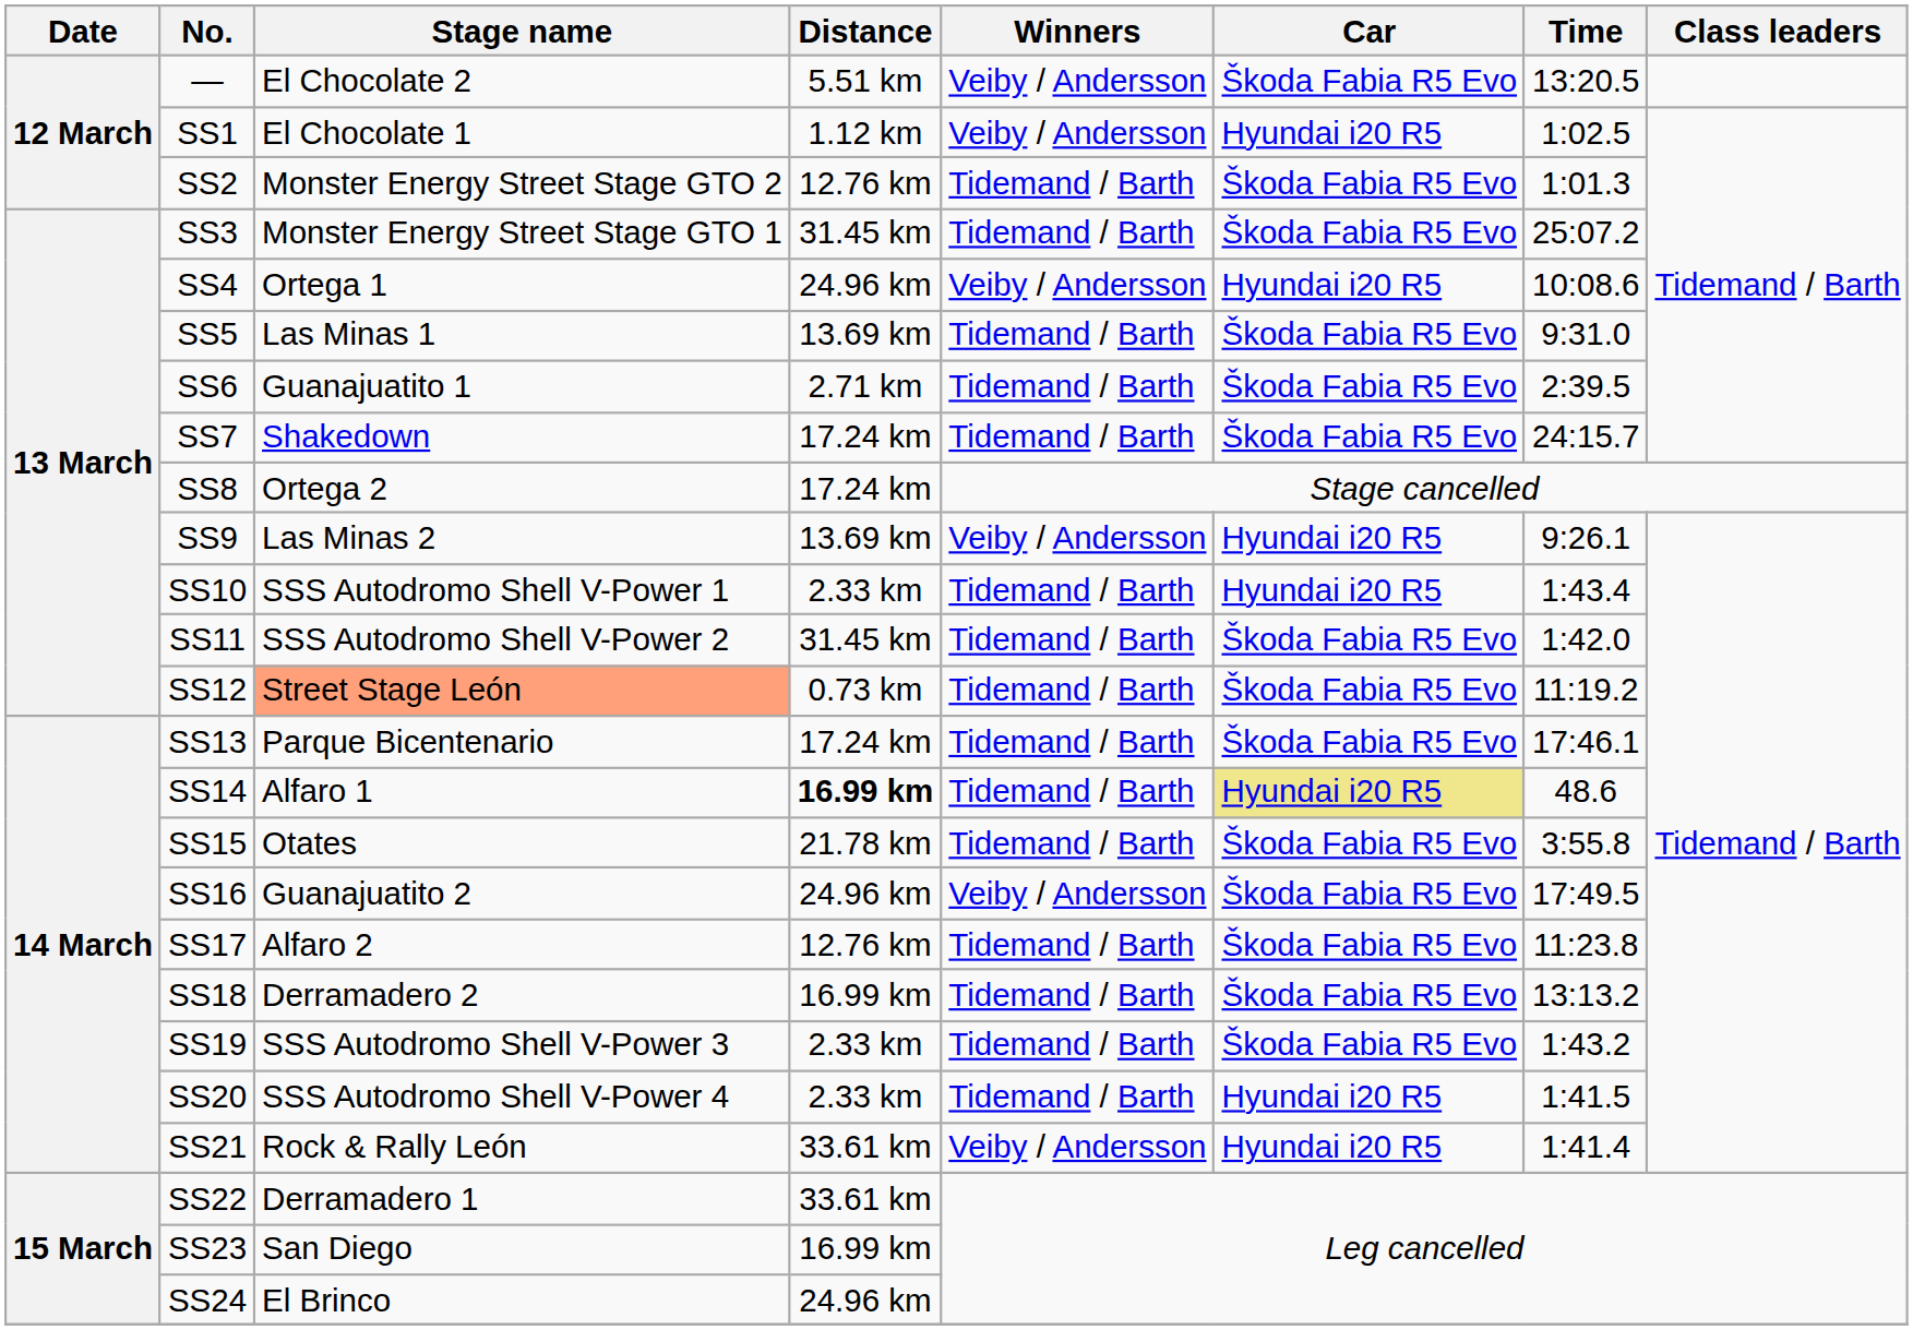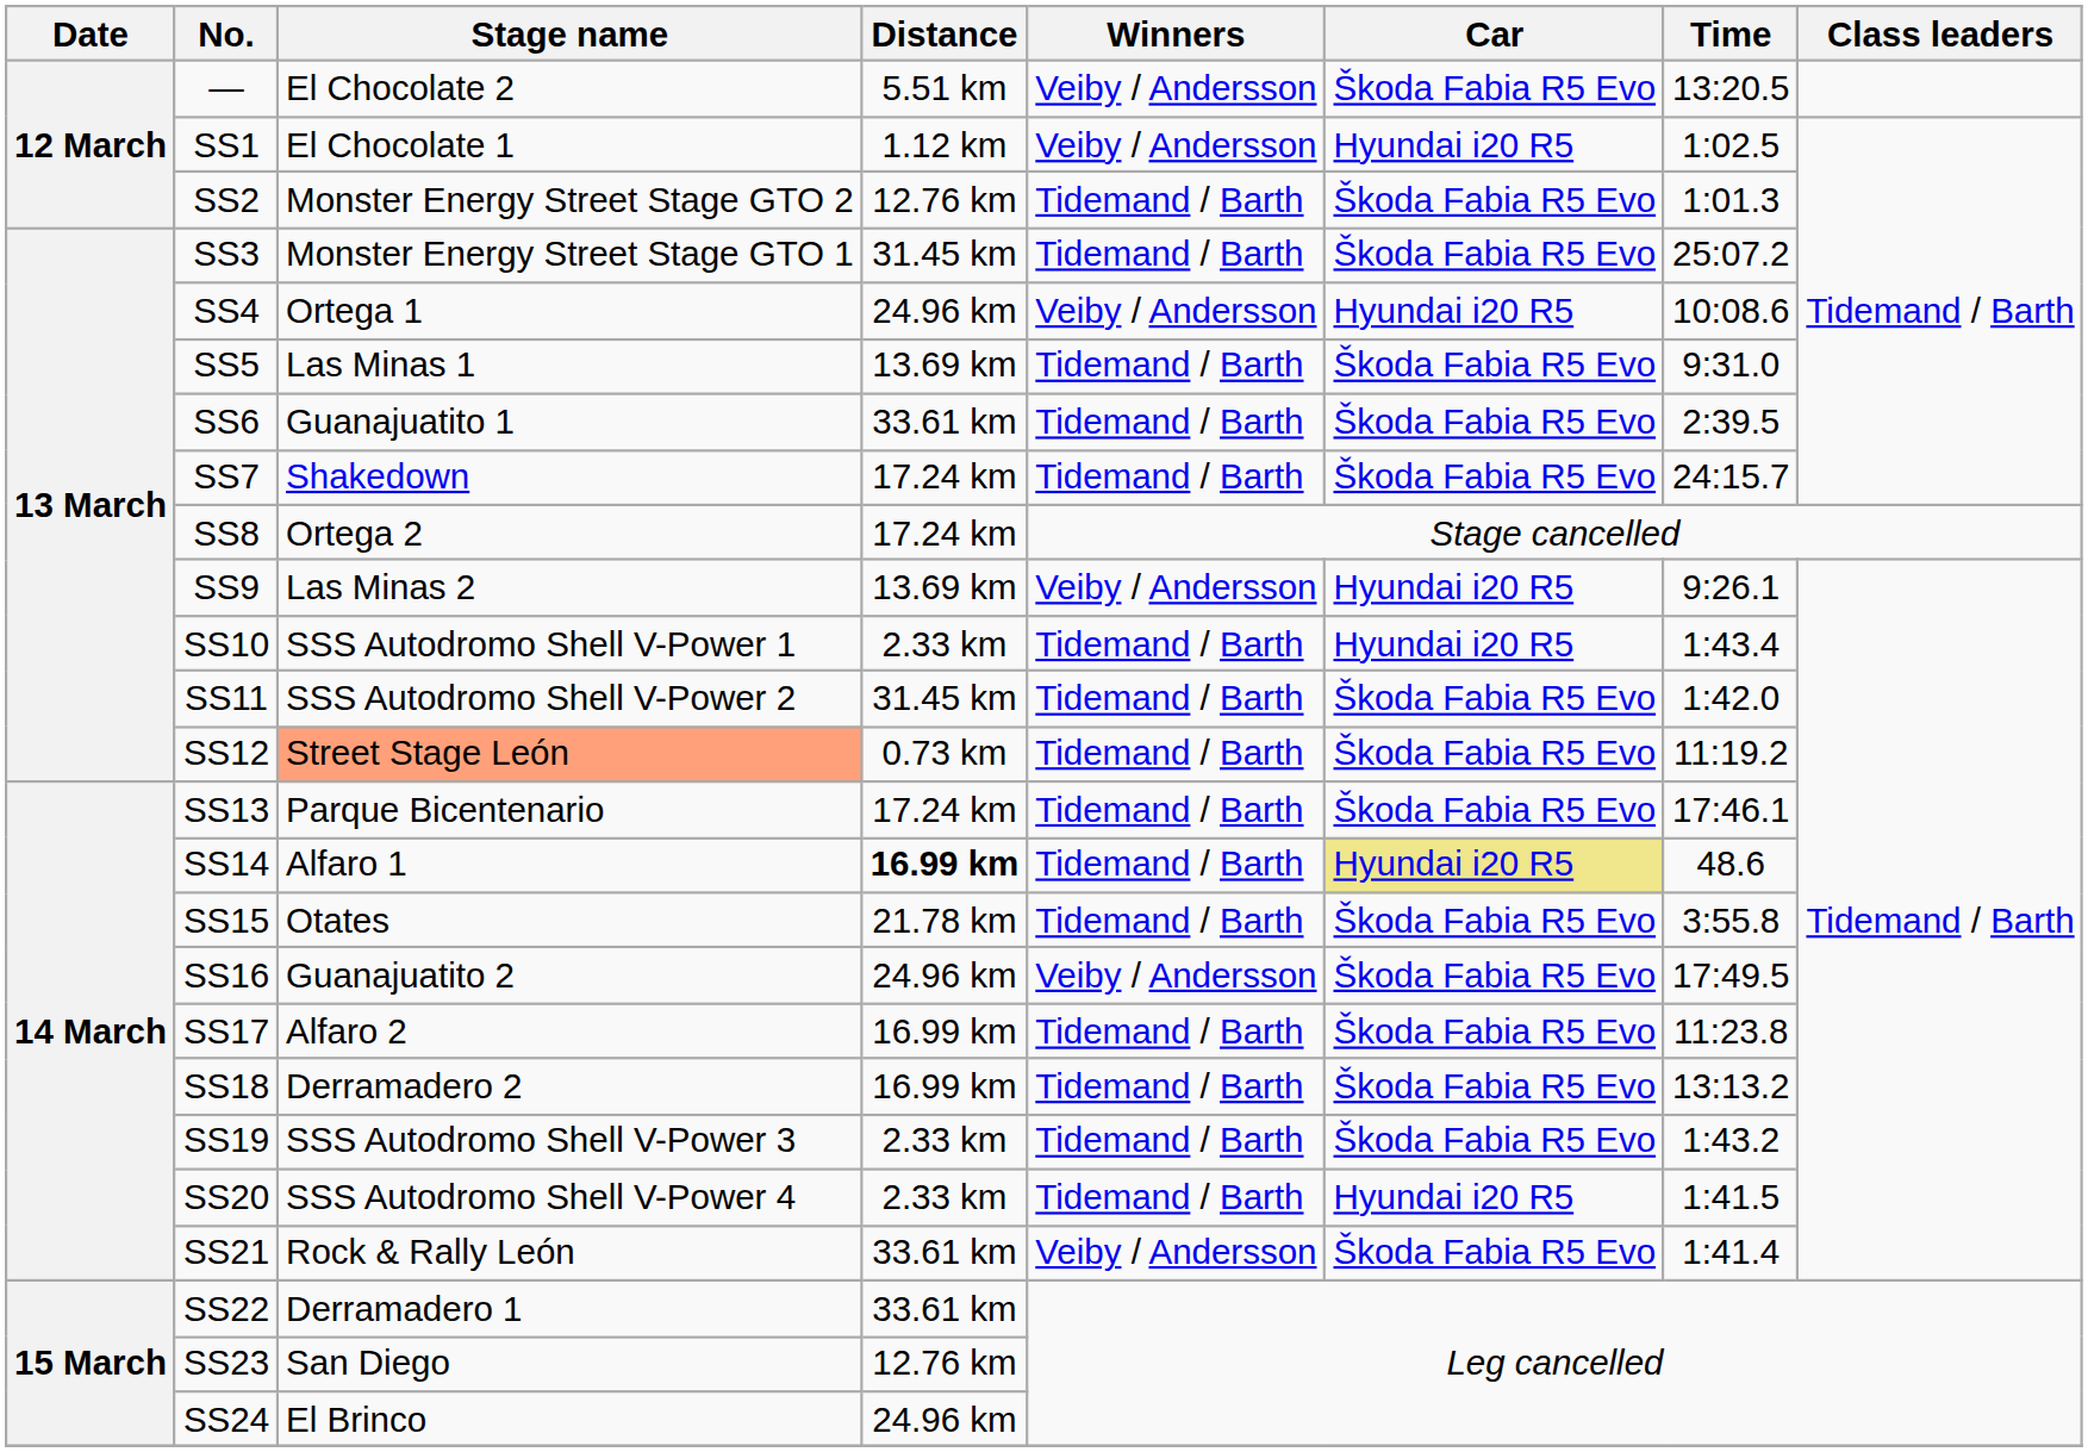 <table class="wikitable" style="font-size: 85%;">
 <tr>
 <th>Date</th>
 <th>No.</th>
 <th>Stage name</th>
 <th>Distance</th>
 <th>Winners</th>
 <th>Car</th>
 <th>Time</th>
 <th nowrap>Class leaders</th>
 </tr>
 <tr>
 <th nowrap rowspan="3">12 March</th>
 <td align="center">—</td>
 <td>El Chocolate 2</td>
 <td align="center">5.51 km</td>
 <td><a href='#'>Veiby</a> / <a href='#'>Andersson</a></td>
 <td nowrap><a href='#'>Škoda Fabia R5 Evo</a></td>
 <td align="center">13:20.5</td>
 <td></td>
 </tr>
 <tr>
 <td align="center">SS1</td>
 <td>El Chocolate 1</td>
 <td align="center">1.12 km</td>
 <td><a href='#'>Veiby</a> / <a href='#'>Andersson</a></td>
 <td><a href='#'>Hyundai i20 R5</a></td>
 <td align="center">1:02.5</td>
 <td rowspan="7" nowrap><a href='#'>Tidemand</a> / <a href='#'>Barth</a></td>
 </tr>
 <tr>
 <td align="center">SS2</td>
 <td>Monster Energy Street Stage GTO 2</td>
 <td align="center">12.76 km</td>
 <td><a href='#'>Tidemand</a> / <a href='#'>Barth</a></td>
 <td><a href='#'>Škoda Fabia R5 Evo</a></td>
 <td align="center">1:01.3</td>
 </tr>
 <tr>
 <th rowspan="10">13 March</th>
 <td align="center">SS3</td>
 <td nowrap>Monster Energy Street Stage GTO 1</td>
 <td align="center">31.45 km</td>
 <td><a href='#'>Tidemand</a> / <a href='#'>Barth</a></td>
 <td><a href='#'>Škoda Fabia R5 Evo</a></td>
 <td align="center">25:07.2</td>
 </tr>
 <tr>
 <td align="center">SS4</td>
 <td>Ortega 1</td>
 <td align="center">24.96 km</td>
 <td nowrap><a href='#'>Veiby</a> / <a href='#'>Andersson</a></td>
 <td><a href='#'>Hyundai i20 R5</a></td>
 <td align="center">10:08.6</td>
 </tr>
 <tr>
 <td align="center">SS5</td>
 <td>Las Minas 1</td>
 <td align="center">13.69 km</td>
 <td><a href='#'>Tidemand</a> / <a href='#'>Barth</a></td>
 <td><a href='#'>Škoda Fabia R5 Evo</a></td>
 <td align="center">9:31.0</td>
 </tr>
 <tr>
 <td align="center">SS6</td>
 <td>Guanajuatito 1</td>
-<td align="center">2.71 km</td>
+<td align="center">33.61 km</td>
 <td><a href='#'>Tidemand</a> / <a href='#'>Barth</a></td>
 <td><a href='#'>Škoda Fabia R5 Evo</a></td>
 <td align="center">2:39.5</td>
 </tr>
 <tr>
 <td align="center">SS7</td>
 <td><a href='#'>Shakedown</a></td>
 <td align="center">17.24 km</td>
 <td><a href='#'>Tidemand</a> / <a href='#'>Barth</a></td>
 <td><a href='#'>Škoda Fabia R5 Evo</a></td>
 <td align="center">24:15.7</td>
 </tr>
 <tr>
 <td align="center">SS8</td>
 <td>Ortega 2</td>
 <td align="center">17.24 km</td>
 <td colspan="4" align="center"><em>Stage cancelled</em></td>
 </tr>
 <tr>
 <td align="center">SS9</td>
 <td>Las Minas 2</td>
 <td align="center">13.69 km</td>
 <td><a href='#'>Veiby</a> / <a href='#'>Andersson</a></td>
 <td><a href='#'>Hyundai i20 R5</a></td>
 <td align="center">9:26.1</td>
 <td rowspan="13"><a href='#'>Tidemand</a> / <a href='#'>Barth</a></td>
 </tr>
 <tr>
 <td align="center">SS10</td>
 <td>SSS Autodromo Shell V-Power 1</td>
 <td align="center">2.33 km</td>
 <td><a href='#'>Tidemand</a> / <a href='#'>Barth</a></td>
 <td><a href='#'>Hyundai i20 R5</a></td>
 <td align="center">1:43.4</td>
 </tr>
 <tr>
 <td align="center">SS11</td>
 <td>SSS Autodromo Shell V-Power 2</td>
 <td align="center">31.45 km</td>
 <td><a href='#'>Tidemand</a> / <a href='#'>Barth</a></td>
 <td><a href='#'>Škoda Fabia R5 Evo</a></td>
 <td align="center">1:42.0</td>
 </tr>
 <tr>
 <td align="center">SS12</td>
 <td style="background: lightsalmon;">Street Stage León</td>
 <td align="center">0.73 km</td>
 <td><a href='#'>Tidemand</a> / <a href='#'>Barth</a></td>
 <td><a href='#'>Škoda Fabia R5 Evo</a></td>
 <td align="center">11:19.2</td>
 </tr>
 <tr>
 <th rowspan="9">14 March</th>
 <td align="center">SS13</td>
 <td>Parque Bicentenario</td>
 <td align="center">17.24 km</td>
 <td><a href='#'>Tidemand</a> / <a href='#'>Barth</a></td>
 <td><a href='#'>Škoda Fabia R5 Evo</a></td>
 <td align="center">17:46.1</td>
 </tr>
 <tr>
 <td align="center">SS14</td>
 <td>Alfaro 1</td>
 <td align="center"><strong>16.99 km</strong></td>
 <td><a href='#'>Tidemand</a> / <a href='#'>Barth</a></td>
 <td style="background: khaki;"><a href='#'>Hyundai i20 R5</a></td>
 <td align="center">48.6</td>
 </tr>
 <tr>
 <td align="center">SS15</td>
 <td>Otates</td>
 <td align="center">21.78 km</td>
 <td><a href='#'>Tidemand</a> / <a href='#'>Barth</a></td>
 <td><a href='#'>Škoda Fabia R5 Evo</a></td>
 <td align="center">3:55.8</td>
 </tr>
 <tr>
 <td align="center">SS16</td>
 <td>Guanajuatito 2</td>
 <td align="center">24.96 km</td>
 <td><a href='#'>Veiby</a> / <a href='#'>Andersson</a></td>
 <td><a href='#'>Škoda Fabia R5 Evo</a></td>
 <td align="center">17:49.5</td>
 </tr>
 <tr>
 <td align="center">SS17</td>
 <td>Alfaro 2</td>
-<td align="center">12.76 km</td>
+<td align="center">16.99 km</td>
 <td><a href='#'>Tidemand</a> / <a href='#'>Barth</a></td>
 <td><a href='#'>Škoda Fabia R5 Evo</a></td>
 <td align="center">11:23.8</td>
 </tr>
 <tr>
 <td align="center">SS18</td>
 <td>Derramadero 2</td>
 <td align="center">16.99 km</td>
 <td><a href='#'>Tidemand</a> / <a href='#'>Barth</a></td>
 <td><a href='#'>Škoda Fabia R5 Evo</a></td>
 <td align="center">13:13.2</td>
 </tr>
 <tr>
 <td align="center">SS19</td>
 <td>SSS Autodromo Shell V-Power 3</td>
 <td align="center">2.33 km</td>
 <td><a href='#'>Tidemand</a> / <a href='#'>Barth</a></td>
 <td><a href='#'>Škoda Fabia R5 Evo</a></td>
 <td align="center">1:43.2</td>
 </tr>
 <tr>
 <td align="center">SS20</td>
 <td>SSS Autodromo Shell V-Power 4</td>
 <td align="center">2.33 km</td>
 <td><a href='#'>Tidemand</a> / <a href='#'>Barth</a></td>
 <td><a href='#'>Hyundai i20 R5</a></td>
 <td align="center">1:41.5</td>
 </tr>
 <tr>
 <td align="center">SS21</td>
 <td>Rock & Rally León</td>
 <td align="center">33.61 km</td>
 <td nowrap><a href='#'>Veiby</a> / <a href='#'>Andersson</a></td>
-<td><a href='#'>Hyundai i20 R5</a></td>
+<td><a href='#'>Škoda Fabia R5 Evo</a></td>
 <td align="center">1:41.4</td>
 </tr>
 <tr>
 <th rowspan="3">15 March</th>
 <td align="center">SS22</td>
 <td>Derramadero 1</td>
 <td align="center">33.61 km</td>
 <td colspan="4" rowspan="3" align="center"><em>Leg cancelled</em></td>
 </tr>
 <tr>
 <td align="center">SS23</td>
 <td>San Diego</td>
-<td align="center">16.99 km</td>
+<td align="center">12.76 km</td>
 </tr>
 <tr>
 <td align="center">SS24</td>
 <td>El Brinco</td>
 <td align="center">24.96 km</td>
 </tr>
 <tr>
 </tr>
 </table>
